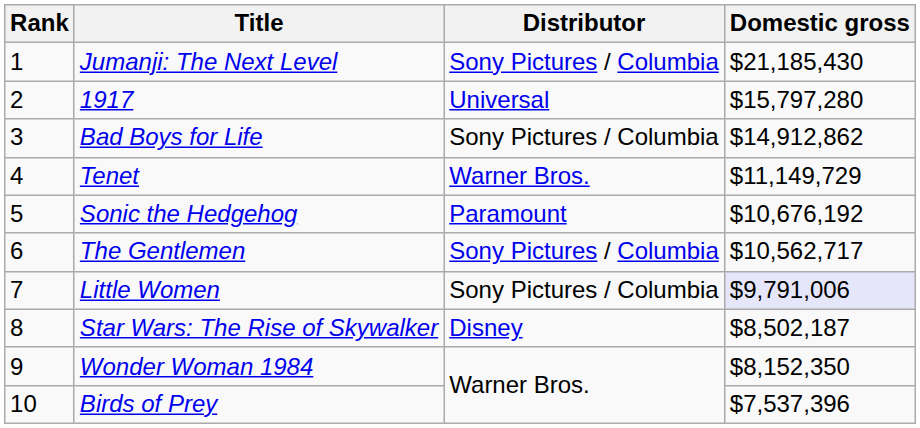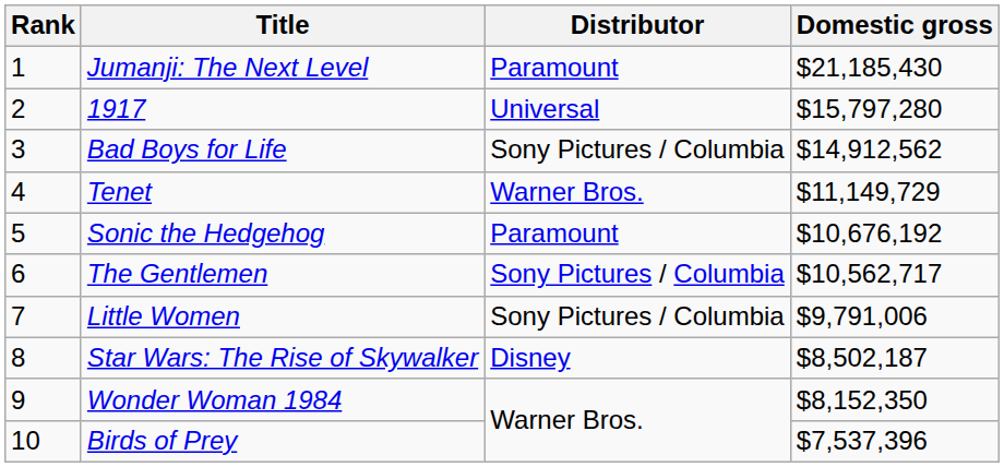 <table class="wikitable sortable" style="margin:auto; margin:auto;">
 <tr>
 <th>Rank</th>
 <th>Title</th>
 <th>Distributor</th>
 <th>Domestic gross</th>
 </tr>
 <tr>
 <td>1</td>
 <td><em><a href='#'>Jumanji: The Next Level</a></em></td>
-<td><a href='#'>Sony Pictures</a> / <a href='#'>Columbia</a></td>
+<td><a href='#'>Paramount</a></td>
 <td>$21,185,430</td>
 </tr>
 <tr>
 <td>2</td>
 <td><em><a href='#'>1917</a></em></td>
 <td><a href='#'>Universal</a></td>
 <td>$15,797,280</td>
 </tr>
 <tr>
 <td>3</td>
 <td><em><a href='#'>Bad Boys for Life</a></em></td>
 <td>Sony Pictures / Columbia</td>
-<td>$14,912,862</td>
+<td>$14,912,562</td>
 </tr>
 <tr>
 <td>4</td>
 <td><em><a href='#'>Tenet</a></em></td>
 <td><a href='#'>Warner Bros.</a></td>
 <td>$11,149,729</td>
 </tr>
 <tr>
 <td>5</td>
 <td><em><a href='#'>Sonic the Hedgehog</a></em></td>
 <td><a href='#'>Paramount</a></td>
 <td>$10,676,192</td>
 </tr>
 <tr>
 <td>6</td>
 <td><em><a href='#'>The Gentlemen</a></em></td>
 <td><a href='#'>Sony Pictures</a> / <a href='#'>Columbia</a></td>
 <td>$10,562,717</td>
 </tr>
 <tr>
 <td>7</td>
 <td><em><a href='#'>Little Women</a></em></td>
 <td>Sony Pictures / Columbia</td>
-<td style="background: lavender;">$9,791,006</td>
+<td>$9,791,006</td>
 </tr>
 <tr>
 <td>8</td>
 <td><em><a href='#'>Star Wars: The Rise of Skywalker</a></em></td>
 <td><a href='#'>Disney</a></td>
 <td>$8,502,187</td>
 </tr>
 <tr>
 <td>9</td>
 <td><em><a href='#'>Wonder Woman 1984</a></em></td>
 <td rowspan="2">Warner Bros.</td>
 <td>$8,152,350</td>
 </tr>
 <tr>
 <td>10</td>
 <td><em><a href='#'>Birds of Prey</a></em></td>
 <td>$7,537,396</td>
 </tr>
 </table>
